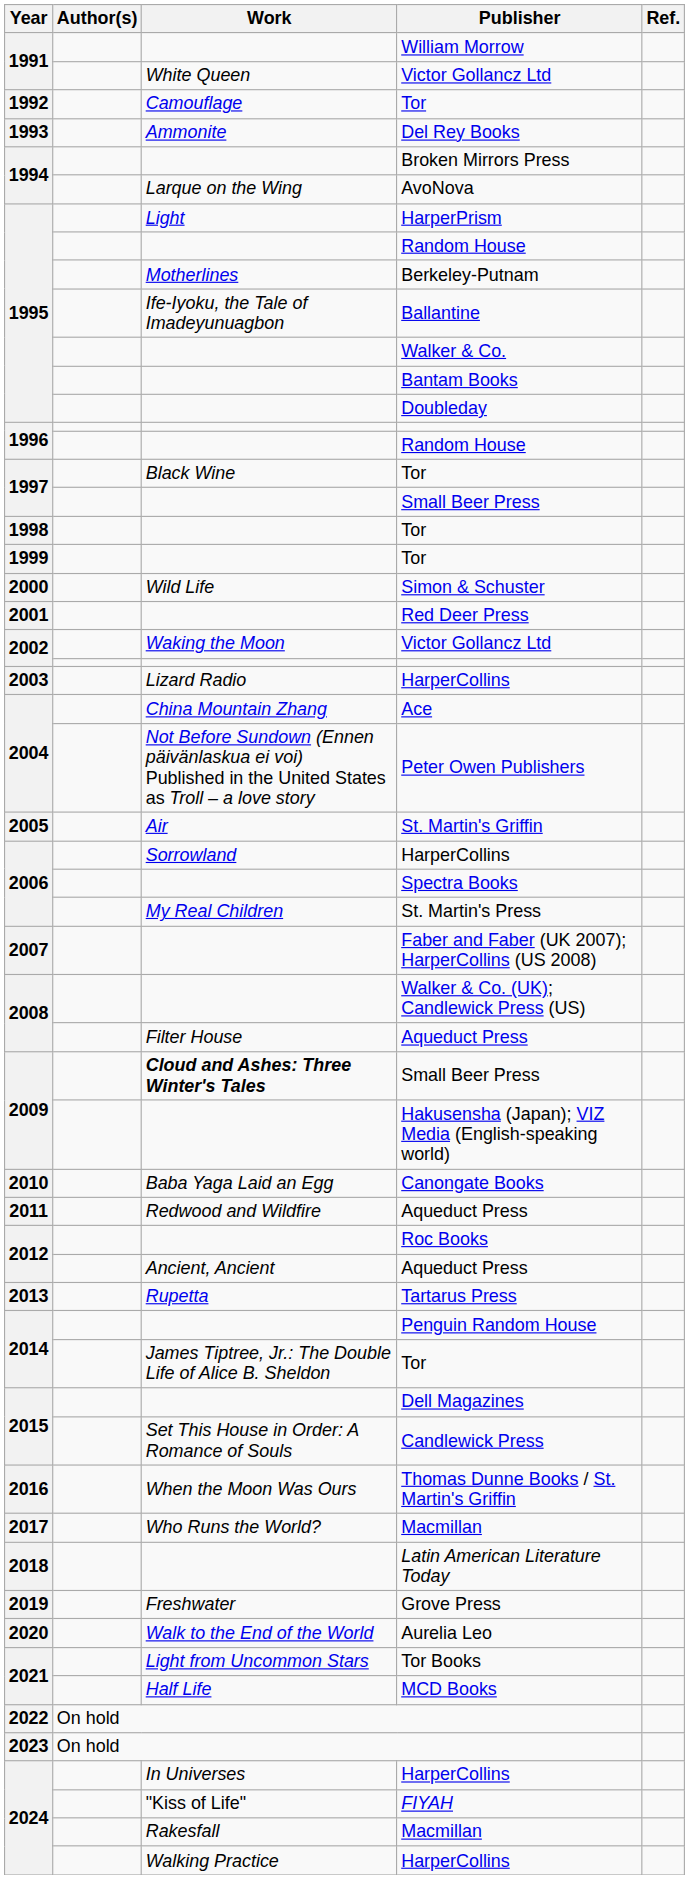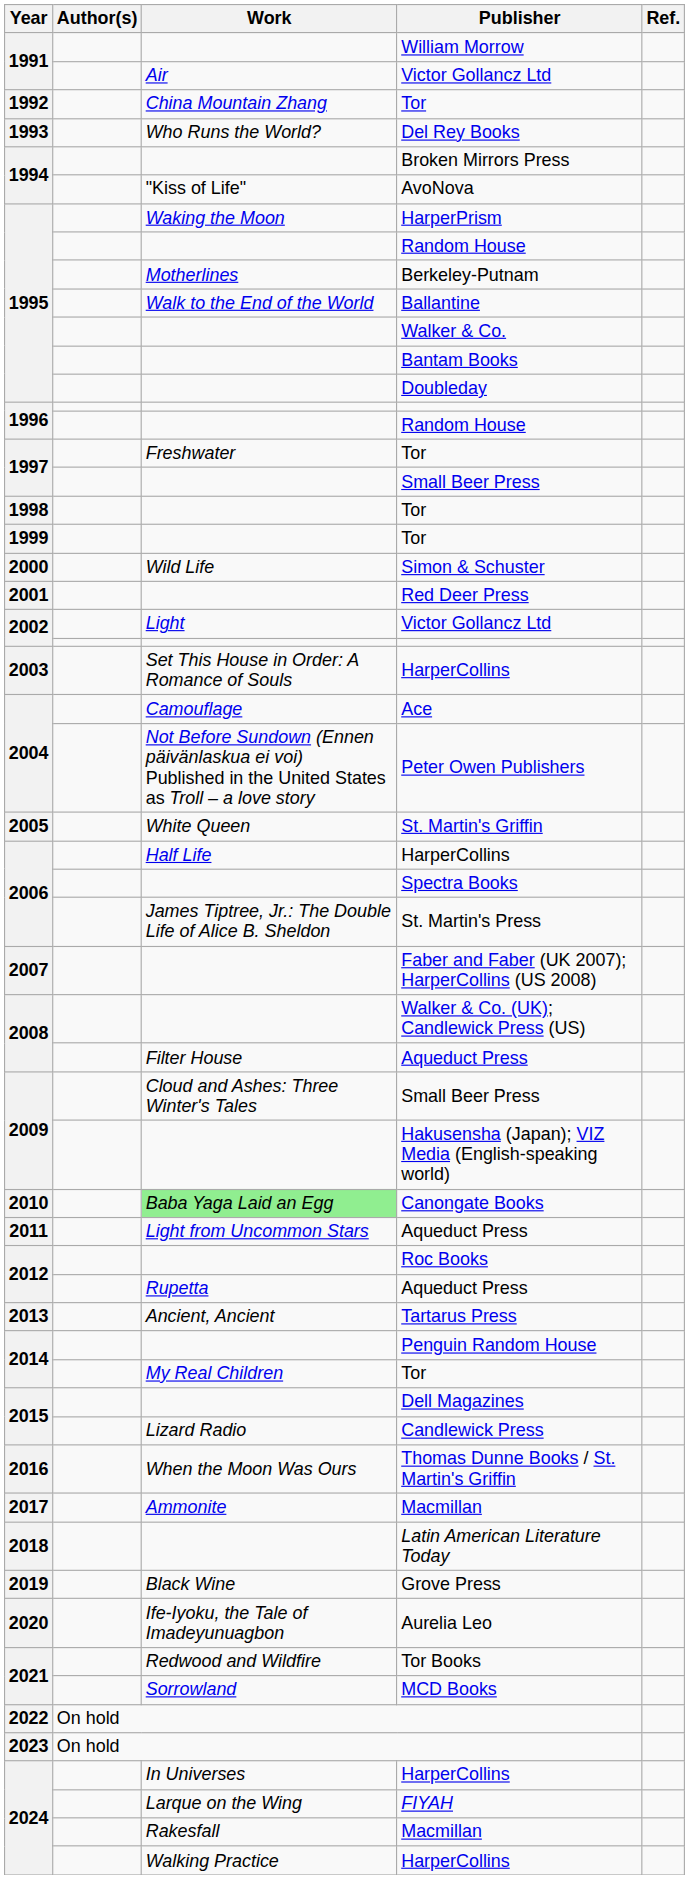 <table class="wikitable sortable mw-collapsible">
 <tr>
 <th>Year</th>
 <th>Author(s)</th>
 <th>Work</th>
 <th>Publisher</th>
 <th>Ref.</th>
 </tr>
 <tr>
 <th rowspan="2">1991</th>
 <td></td>
 <td></td>
 <td><a href='#'>William Morrow</a></td>
 <td></td>
 </tr>
 <tr>
 <td></td>
-<td><em>White Queen</em></td>
+<td><em><a href='#'>Air</a></em></td>
 <td><a href='#'>Victor Gollancz Ltd</a></td>
 <td></td>
 </tr>
 <tr>
 <th>1992</th>
 <td></td>
-<td><em><a href='#'>Camouflage</a></em></td>
+<td><em><a href='#'>China Mountain Zhang</a></em></td>
 <td><a href='#'>Tor</a></td>
 <td></td>
 </tr>
 <tr>
 <th>1993</th>
 <td></td>
-<td><em><a href='#'>Ammonite</a></em></td>
+<td><em>Who Runs the World?</em></td>
 <td><a href='#'>Del Rey Books</a></td>
 <td></td>
 </tr>
 <tr>
 <th rowspan="2">1994</th>
 <td></td>
 <td></td>
 <td>Broken Mirrors Press</td>
 <td></td>
 </tr>
 <tr>
 <td></td>
-<td><em>Larque on the Wing</em></td>
+<td>"Kiss of Life"</td>
 <td>AvoNova</td>
 <td></td>
 </tr>
 <tr>
 <th rowspan="7">1995</th>
 <td></td>
-<td><em><a href='#'>Light</a></em></td>
+<td><em><a href='#'>Waking the Moon</a></em></td>
 <td><a href='#'>HarperPrism</a></td>
 <td></td>
 </tr>
 <tr>
 <td></td>
 <td></td>
 <td><a href='#'>Random House</a></td>
 <td></td>
 </tr>
 <tr>
 <td></td>
 <td><em><a href='#'>Motherlines</a></em></td>
 <td>Berkeley-Putnam</td>
 <td></td>
 </tr>
 <tr>
 <td></td>
-<td><em>Ife-Iyoku, the Tale of Imadeyunuagbon</em></td>
+<td><em><a href='#'>Walk to the End of the World</a></em></td>
 <td><a href='#'>Ballantine</a></td>
 <td></td>
 </tr>
 <tr>
 <td></td>
 <td></td>
 <td><a href='#'>Walker & Co.</a></td>
 <td></td>
 </tr>
 <tr>
 <td></td>
 <td></td>
 <td><a href='#'>Bantam Books</a></td>
 <td></td>
 </tr>
 <tr>
 <td></td>
 <td></td>
 <td><a href='#'>Doubleday</a></td>
 <td></td>
 </tr>
 <tr>
 <th rowspan="2">1996</th>
 <td></td>
 <td></td>
 <td></td>
 <td></td>
 </tr>
 <tr>
 <td></td>
 <td></td>
 <td><a href='#'>Random House</a></td>
 <td></td>
 </tr>
 <tr>
 <th rowspan="2">1997</th>
 <td></td>
-<td><em>Black Wine</em></td>
+<td><em>Freshwater</em></td>
 <td>Tor</td>
 <td></td>
 </tr>
 <tr>
 <td></td>
 <td></td>
 <td><a href='#'>Small Beer Press</a></td>
 <td></td>
 </tr>
 <tr>
 <th>1998</th>
 <td></td>
 <td></td>
 <td>Tor</td>
 <td></td>
 </tr>
 <tr>
 <th>1999</th>
 <td></td>
 <td></td>
 <td>Tor</td>
 <td></td>
 </tr>
 <tr>
 <th>2000</th>
 <td></td>
 <td><em>Wild Life</em></td>
 <td><a href='#'>Simon & Schuster</a></td>
 <td></td>
 </tr>
 <tr>
 <th>2001</th>
 <td></td>
 <td></td>
 <td><a href='#'>Red Deer Press</a></td>
 <td></td>
 </tr>
 <tr>
 <th rowspan="2">2002</th>
 <td></td>
-<td><em><a href='#'>Waking the Moon</a></em></td>
+<td><em><a href='#'>Light</a></em></td>
 <td><a href='#'>Victor Gollancz Ltd</a></td>
 <td></td>
 </tr>
 <tr>
 <td></td>
 <td></td>
 <td></td>
 <td></td>
 </tr>
 <tr>
 <th>2003</th>
 <td></td>
-<td><em>Lizard Radio</em></td>
+<td><em>Set This House in Order: A Romance of Souls</em></td>
 <td><a href='#'>HarperCollins</a></td>
 <td></td>
 </tr>
 <tr>
 <th rowspan="2">2004</th>
 <td></td>
-<td><em><a href='#'>China Mountain Zhang</a></em></td>
+<td><em><a href='#'>Camouflage</a></em></td>
 <td><a href='#'>Ace</a></td>
 <td></td>
 </tr>
 <tr>
 <td></td>
 <td><em><a href='#'>Not Before Sundown</a> (Ennen päivänlaskua ei voi)</em><br>Published in the United States as <em>Troll – a love story</em></td>
 <td><a href='#'>Peter Owen Publishers</a></td>
 <td></td>
 </tr>
 <tr>
 <th>2005</th>
 <td></td>
-<td><em><a href='#'>Air</a></em></td>
+<td><em>White Queen</em></td>
 <td><a href='#'>St. Martin's Griffin</a></td>
 <td></td>
 </tr>
 <tr>
 <th rowspan="3">2006</th>
 <td></td>
-<td><em><a href='#'>Sorrowland</a></em></td>
+<td><em><a href='#'>Half Life</a></em></td>
 <td>HarperCollins</td>
 <td></td>
 </tr>
 <tr>
 <td></td>
 <td></td>
 <td><a href='#'>Spectra Books</a></td>
 <td></td>
 </tr>
 <tr>
 <td></td>
-<td><em><a href='#'>My Real Children</a></em></td>
+<td><em>James Tiptree, Jr.: The Double Life of Alice B. Sheldon</em></td>
 <td>St. Martin's Press</td>
 <td></td>
 </tr>
 <tr>
 <th>2007</th>
 <td></td>
 <td></td>
 <td><a href='#'>Faber and Faber</a> (UK 2007); <a href='#'>HarperCollins</a> (US 2008)</td>
 <td></td>
 </tr>
 <tr>
 <th rowspan="2">2008</th>
 <td></td>
 <td></td>
 <td><a href='#'>Walker & Co. (UK)</a>; <a href='#'>Candlewick Press</a> (US)</td>
 <td></td>
 </tr>
 <tr>
 <td></td>
 <td><em>Filter House</em></td>
 <td><a href='#'>Aqueduct Press</a></td>
 <td></td>
 </tr>
 <tr>
 <th rowspan="2">2009</th>
 <td></td>
-<td><strong><em>Cloud and Ashes: Three Winter's Tales</em></strong></td>
+<td><em>Cloud and Ashes: Three Winter's Tales</em></td>
 <td>Small Beer Press</td>
 <td></td>
 </tr>
 <tr>
 <td></td>
 <td></td>
 <td><a href='#'>Hakusensha</a> (Japan); <a href='#'>VIZ Media</a> (English-speaking world)</td>
 <td></td>
 </tr>
 <tr>
 <th>2010</th>
 <td></td>
-<td><em>Baba Yaga Laid an Egg</em></td>
+<td style="background: lightgreen;"><em>Baba Yaga Laid an Egg</em></td>
 <td><a href='#'>Canongate Books</a></td>
 <td></td>
 </tr>
 <tr>
 <th>2011</th>
 <td></td>
-<td><em>Redwood and Wildfire</em></td>
+<td><em><a href='#'>Light from Uncommon Stars</a></em></td>
 <td>Aqueduct Press</td>
 <td></td>
 </tr>
 <tr>
 <th rowspan="2">2012</th>
 <td></td>
 <td></td>
 <td><a href='#'>Roc Books</a></td>
 <td></td>
 </tr>
 <tr>
 <td></td>
-<td><em>Ancient, Ancient</em></td>
+<td><em><a href='#'>Rupetta</a></em></td>
 <td>Aqueduct Press</td>
 <td></td>
 </tr>
 <tr>
 <th>2013</th>
 <td></td>
-<td><em><a href='#'>Rupetta</a></em></td>
+<td><em>Ancient, Ancient</em></td>
 <td><a href='#'>Tartarus Press</a></td>
 <td></td>
 </tr>
 <tr>
 <th rowspan="2">2014</th>
 <td></td>
 <td></td>
 <td><a href='#'>Penguin Random House</a></td>
 <td></td>
 </tr>
 <tr>
 <td></td>
-<td><em>James Tiptree, Jr.: The Double Life of Alice B. Sheldon</em></td>
+<td><em><a href='#'>My Real Children</a></em></td>
 <td>Tor</td>
 <td></td>
 </tr>
 <tr>
 <th rowspan="2">2015</th>
 <td></td>
 <td></td>
 <td><a href='#'>Dell Magazines</a></td>
 <td></td>
 </tr>
 <tr>
 <td></td>
-<td><em>Set This House in Order: A Romance of Souls</em></td>
+<td><em>Lizard Radio</em></td>
 <td><a href='#'>Candlewick Press</a></td>
 <td></td>
 </tr>
 <tr>
 <th>2016</th>
 <td></td>
 <td><em>When the Moon Was Ours</em></td>
 <td><a href='#'>Thomas Dunne Books</a> / <a href='#'>St. Martin's Griffin</a></td>
 <td></td>
 </tr>
 <tr>
 <th>2017</th>
 <td></td>
-<td><em>Who Runs the World?</em></td>
+<td><em><a href='#'>Ammonite</a></em></td>
 <td><a href='#'>Macmillan</a></td>
 <td></td>
 </tr>
 <tr>
 <th>2018</th>
 <td></td>
 <td></td>
 <td><em>Latin American Literature Today</em></td>
 <td></td>
 </tr>
 <tr>
 <th>2019</th>
 <td></td>
-<td><em>Freshwater</em></td>
+<td><em>Black Wine</em></td>
 <td>Grove Press</td>
 <td></td>
 </tr>
 <tr>
 <th>2020</th>
 <td></td>
-<td><em><a href='#'>Walk to the End of the World</a></em></td>
+<td><em>Ife-Iyoku, the Tale of Imadeyunuagbon</em></td>
 <td>Aurelia Leo</td>
 <td></td>
 </tr>
 <tr>
 <th rowspan="2">2021</th>
 <td></td>
-<td><em><a href='#'>Light from Uncommon Stars</a></em></td>
+<td><em>Redwood and Wildfire</em></td>
 <td>Tor Books</td>
 <td></td>
 </tr>
 <tr>
 <td></td>
-<td><em><a href='#'>Half Life</a></em></td>
+<td><em><a href='#'>Sorrowland</a></em></td>
 <td><a href='#'>MCD Books</a></td>
 <td></td>
 </tr>
 <tr>
 <th>2022</th>
 <td colspan="3">On hold</td>
 <td></td>
 </tr>
 <tr>
 <th>2023</th>
 <td colspan="3">On hold</td>
 <td></td>
 </tr>
 <tr>
 <th rowspan="4">2024</th>
 <td></td>
 <td><em>In Universes</em></td>
 <td><a href='#'>HarperCollins</a></td>
 <td></td>
 </tr>
 <tr>
 <td></td>
-<td>"Kiss of Life"</td>
+<td><em>Larque on the Wing</em></td>
 <td><em><a href='#'>FIYAH</a></em></td>
 <td></td>
 </tr>
 <tr>
 <td></td>
 <td><em>Rakesfall</em></td>
 <td><a href='#'>Macmillan</a></td>
 <td></td>
 </tr>
 <tr>
 <td></td>
 <td><em>Walking Practice</em></td>
 <td><a href='#'>HarperCollins</a></td>
 <td></td>
 </tr>
 </table>
